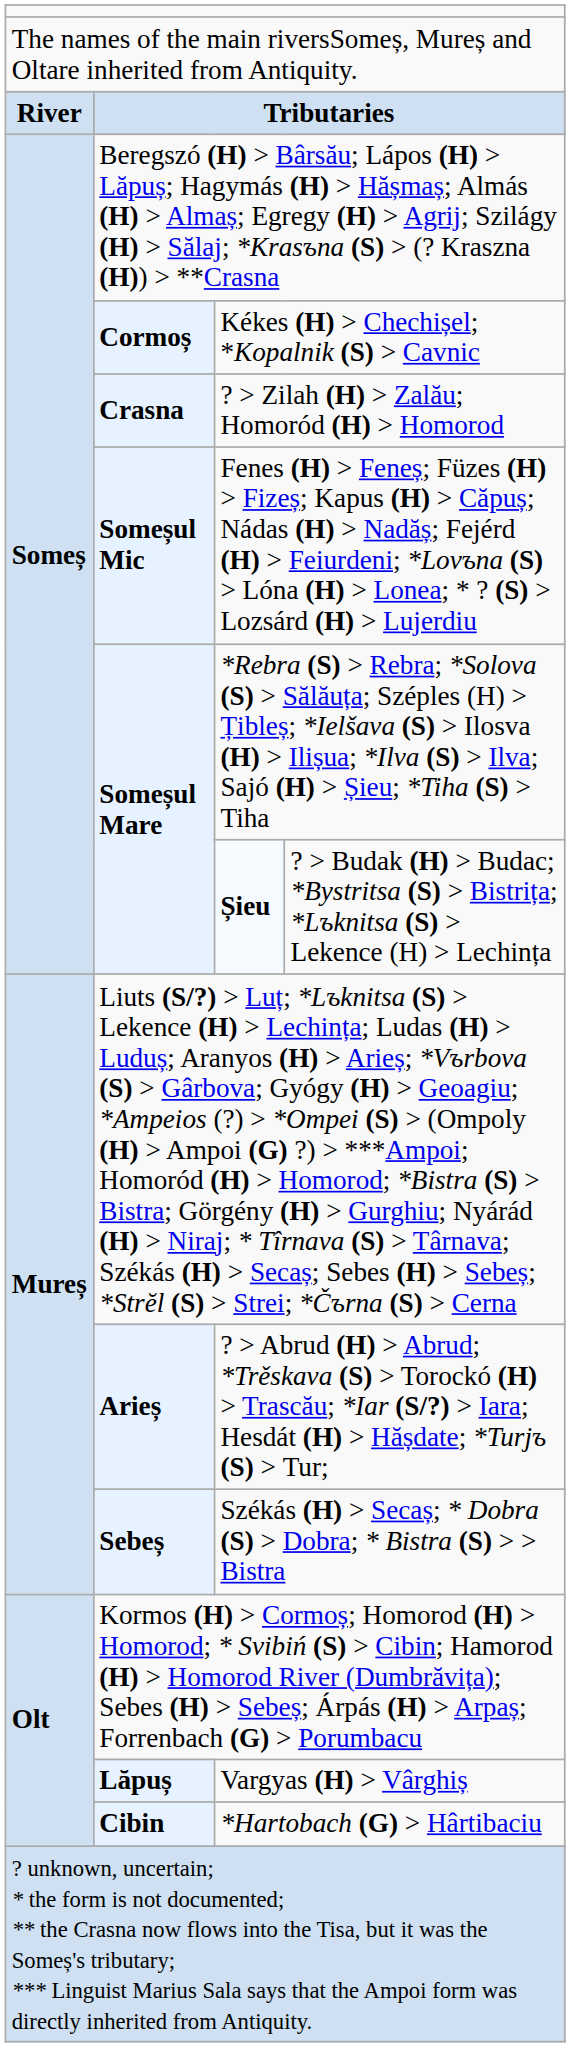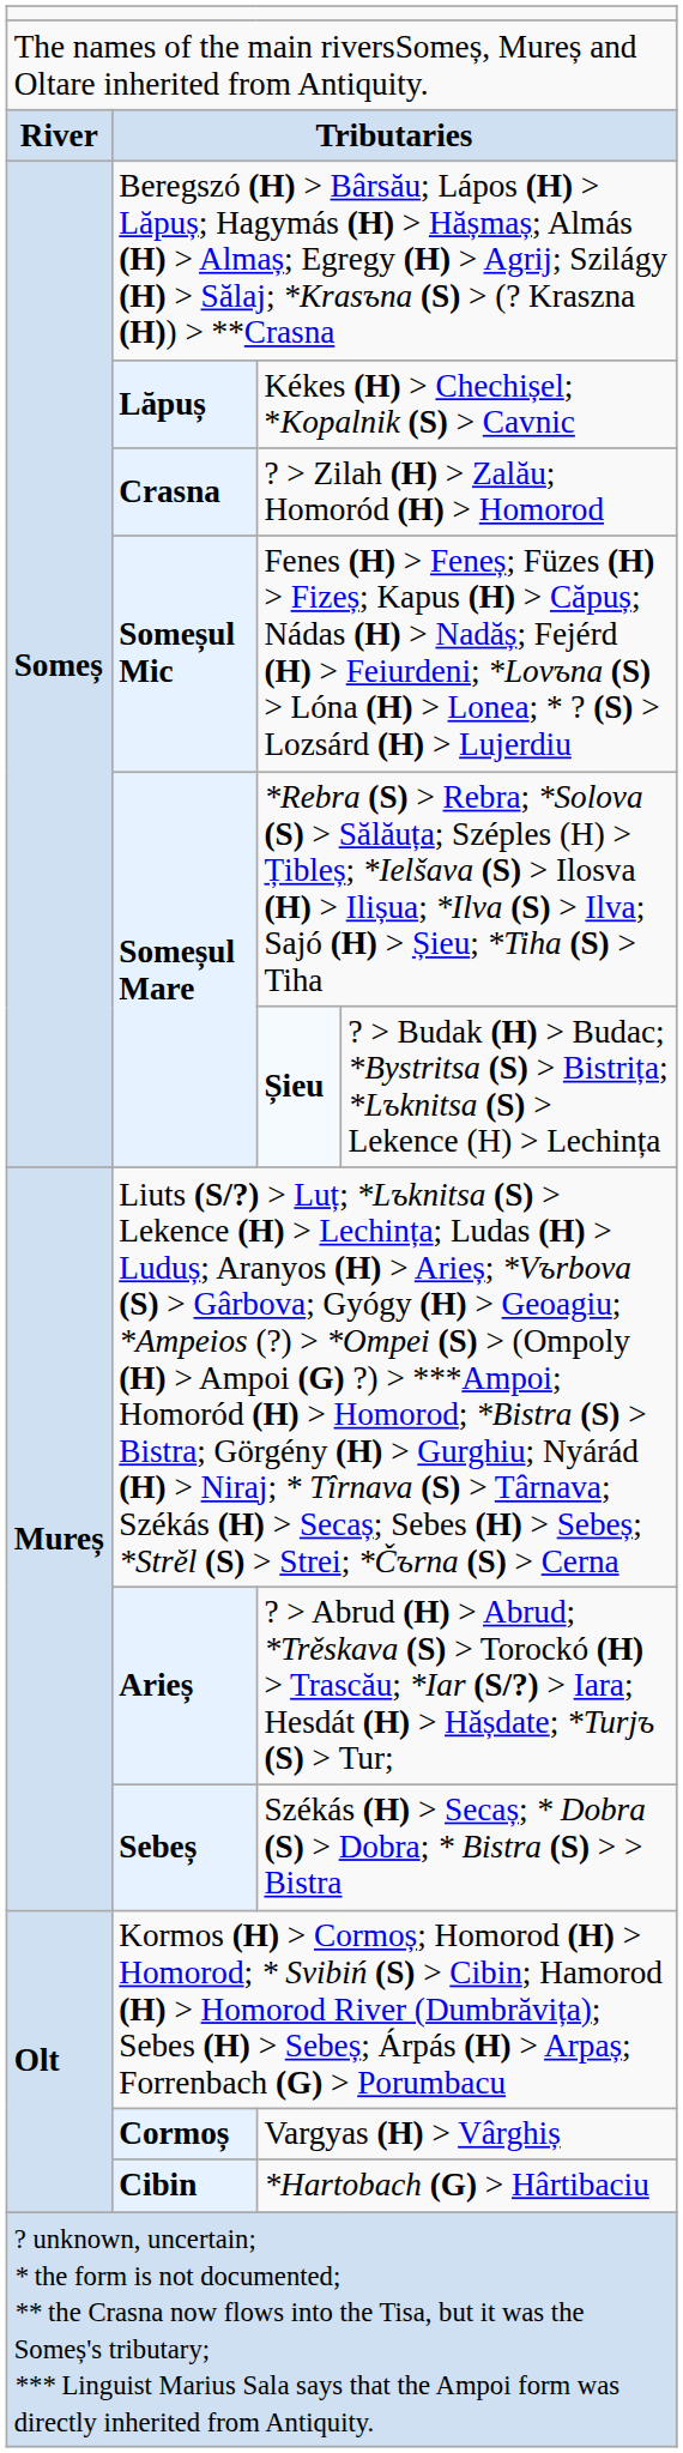 <table class="wikitable sortable mw-collapsible mw-collapsed" style="float:right; width:330px; height:30px">
 <tr>
 <td colspan="4"><strong></strong></td>
 </tr>
 <tr>
 <td colspan="4">The names of the main riversSomeș, Mureș and Oltare inherited from Antiquity.</td>
 </tr>
 <tr>
 <th width="40" style="background: #CEE0F2;">River</th>
 <th colspan="3" style="background: #CEE0F2;">Tributaries</th>
 </tr>
 <tr>
 <td style="background: #CEE0F2;" rowspan="6"><strong>Someș</strong></td>
 <td colspan="3">Beregszó <span><strong>(H)</strong></span> > <a href='#'>Bârsău</a>; Lápos <span><strong>(H)</strong></span> > <a href='#'>Lăpuș</a>; Hagymás <span><strong>(H)</strong></span> > <a href='#'>Hășmaș</a>;  Almás <span><strong>(H)</strong></span> > <a href='#'>Almaș</a>; Egregy <span><strong>(H)</strong></span> > <a href='#'>Agrij</a>; Szilágy <span><strong>(H)</strong></span> > <a href='#'>Sălaj</a>; <em>*Krasъna</em> <span><strong>(S)</strong></span>  > (? Kraszna <span><strong>(H)</strong></span>) > **<a href='#'>Crasna</a></td>
 </tr>
 <tr>
-<td style="background: #E6F2FF;"><strong>Cormoș</strong></td>
+<td style="background: #E6F2FF;"><strong>Lăpuș</strong></td>
 <td colspan="2">Kékes <span><strong>(H)</strong></span> > <a href='#'>Chechișel</a>; *<em>Kopalnik</em> <span><strong>(S)</strong></span> > <a href='#'>Cavnic</a></td>
 </tr>
 <tr>
 <td style="background: #E6F2FF;"><strong>Crasna</strong></td>
 <td colspan="2">? > Zilah <span><strong>(H)</strong></span> > <a href='#'>Zalău</a>; Homoród <span><strong>(H)</strong></span> > <a href='#'>Homorod</a></td>
 </tr>
 <tr>
 <td style="background: #E6F2FF;"><strong>Someșul Mic</strong></td>
 <td colspan="2">Fenes <span><strong>(H)</strong></span> > <a href='#'>Feneș</a>; Füzes <span><strong>(H)</strong></span> > <a href='#'>Fizeș</a>; Kapus <span><strong>(H)</strong></span> > <a href='#'>Căpuș</a>; Nádas <span><strong>(H)</strong></span> > <a href='#'>Nadăș</a>; Fejérd <span><strong>(H)</strong></span> > <a href='#'>Feiurdeni</a>; <em>*Lovъna</em> <span><strong>(S)</strong></span> > Lóna <span><strong>(H)</strong></span> > <a href='#'>Lonea</a>; * ? <span><strong>(S)</strong></span> > Lozsárd <span><strong>(H)</strong></span> > <a href='#'>Lujerdiu</a></td>
 </tr>
 <tr>
 <td style="background: #E6F2FF;" rowspan="2"><strong>Someșul Mare</strong></td>
 <td colspan="2"><em>*Rebra</em> <span><strong>(S)</strong></span> > <a href='#'>Rebra</a>; <em>*Solova</em> <span><strong>(S)</strong></span> > <a href='#'>Sălăuța</a>; Széples (H) > <a href='#'>Țibleș</a>; <em>*Ielšava</em> <span><strong>(S)</strong></span> > Ilosva <span><strong>(H)</strong></span> > <a href='#'>Ilișua</a>; <em>*Ilva</em> <span><strong>(S)</strong></span> > <a href='#'>Ilva</a>; Sajó <span><strong>(H)</strong></span> > <a href='#'>Șieu</a>; <em>*Tiha</em> <span><strong>(S)</strong></span> > Tiha</td>
 </tr>
 <tr>
 <td style="background: #F5FAFF"><strong>Șieu</strong></td>
 <td>? > Budak <span><strong>(H)</strong></span> > Budac; <em>*Bystritsa</em> <span><strong>(S)</strong></span> > <a href='#'>Bistrița</a>; <em>*Lъknitsa</em> <span><strong>(S)</strong></span> > Lekence (H) > Lechința</td>
 </tr>
 <tr>
 <td style="background: #CEE0F2;" rowspan="3"><strong>Mureș</strong></td>
 <td colspan="3">Liuts <span><strong>(S/?)</strong></span> > <a href='#'>Luț</a>; <em>*Lъknitsa</em> <span><strong>(S)</strong></span> > Lekence <span><strong>(H)</strong></span> > <a href='#'>Lechința</a>; Ludas <span><strong>(H)</strong></span> > <a href='#'>Luduș</a>; Aranyos <span><strong>(H)</strong></span> > <a href='#'>Arieș</a>; <em>*Vъrbova</em> <span><strong>(S)</strong></span> > <a href='#'>Gârbova</a>; Gyógy <span><strong>(H)</strong></span> > <a href='#'>Geoagiu</a>; <em>*Ampeios</em> (?) > <em>*Ompei</em> <span><strong>(S)</strong></span> > (Ompoly <span><strong>(H)</strong></span> > Ampoi <span><strong>(G)</strong></span> ?) > ***<a href='#'>Ampoi</a>; Homoród <span><strong>(H)</strong></span> > <a href='#'>Homorod</a>; <em>*Bistra</em> <span><strong>(S)</strong></span> > <a href='#'>Bistra</a>; Görgény <span><strong>(H)</strong></span> > <a href='#'>Gurghiu</a>; Nyárád <span><strong>(H)</strong></span> > <a href='#'>Niraj</a>; <em>* Tîrnava</em> <span><strong>(S)</strong></span> > <a href='#'>Târnava</a>; Székás <span><strong>(H)</strong></span> > <a href='#'>Secaș</a>; Sebes <span><strong>(H)</strong></span> > <a href='#'>Sebeș</a>;  <em>*Strĕl</em> <span><strong>(S)</strong></span> > <a href='#'>Strei</a>; <em>*Čъrna</em> <span><strong>(S)</strong></span> > <a href='#'>Cerna</a></td>
 </tr>
 <tr>
 <td style="background: #E6F2FF;"><strong>Arieș</strong></td>
 <td colspan="2">? > Abrud <span><strong>(H)</strong></span> > <a href='#'>Abrud</a>; <em>*Trěskava</em> <span><strong>(S)</strong></span> > Torockó <span><strong>(H)</strong></span> > <a href='#'>Trascău</a>;  <em>*Iar</em> <span><strong>(S/?)</strong></span> > <a href='#'>Iara</a>; Hesdát <span><strong>(H)</strong></span> > <a href='#'>Hășdate</a>; <em>*Turjъ</em> <span><strong>(S)</strong></span> > Tur;</td>
 </tr>
 <tr>
 <td style="background: #E6F2FF;"><strong>Sebeș</strong></td>
 <td colspan="2">Székás <span><strong>(H)</strong></span> > <a href='#'>Secaș</a>; <em>* Dobra</em> <span><strong>(S)</strong></span> > <a href='#'>Dobra</a>; <em>* Bistra</em> <span><strong>(S)</strong></span> > > <a href='#'>Bistra</a></td>
 </tr>
 <tr>
 <td style="background: #CEE0F2;" rowspan="3"><strong>Olt</strong></td>
 <td colspan="3">Kormos <span><strong>(H)</strong></span> > <a href='#'>Cormoș</a>; Homorod <span><strong>(H)</strong></span> > <a href='#'>Homorod</a>; <em>* Svibiń</em> <span><strong>(S)</strong></span> > <a href='#'>Cibin</a>; Hamorod <span><strong>(H)</strong></span> > <a href='#'>Homorod River (Dumbrăvița)</a>; Sebes <span><strong>(H)</strong></span> > <a href='#'>Sebeș</a>; Árpás <span><strong>(H)</strong></span> > <a href='#'>Arpaș</a>; Forrenbach <span><strong>(G)</strong></span> > <a href='#'>Porumbacu</a></td>
 </tr>
 <tr>
-<td style="background: #E6F2FF;"><strong>Lăpuș</strong></td>
+<td style="background: #E6F2FF;"><strong>Cormoș</strong></td>
 <td colspan="2">Vargyas <span><strong>(H)</strong></span> > <a href='#'>Vârghiș</a></td>
 </tr>
 <tr>
 <td style="background: #E6F2FF;"><strong>Cibin</strong></td>
 <td colspan="2"><em>*Hartobach</em> <span><strong>(G)</strong></span> > <a href='#'>Hârtibaciu</a></td>
 </tr>
 <tr>
 <td colspan="4" style="background: #CEE0F2;"><small> ? unknown, uncertain;<br><em>*</em> the form is not documented;<br><em>**</em> the Crasna now flows into the Tisa, but it was the Someș's tributary; <br><em>***</em> Linguist Marius Sala says that the Ampoi form was directly inherited from Antiquity.</small></td>
 </tr>
 </table>
